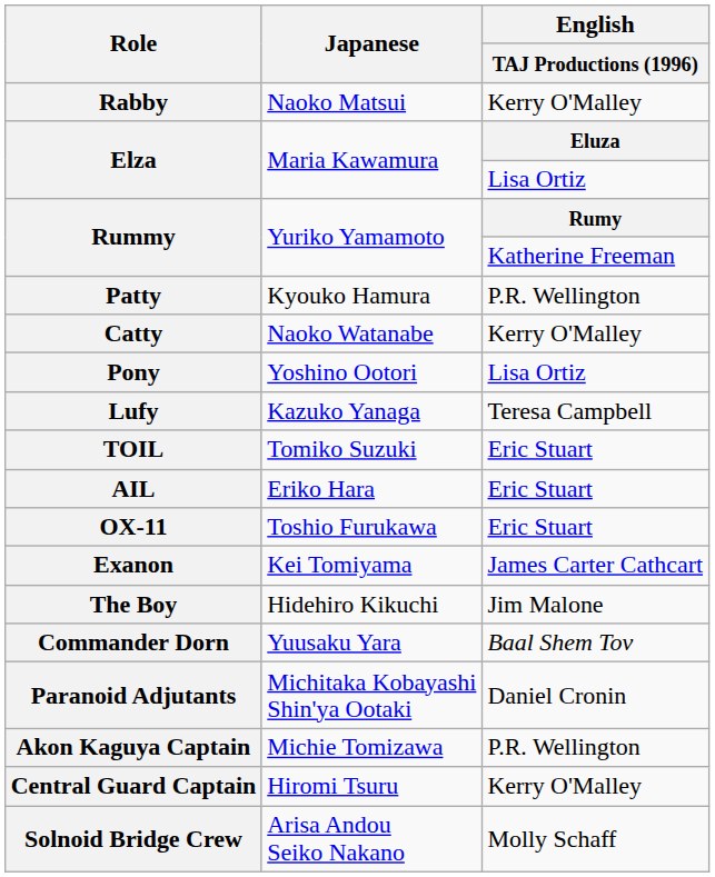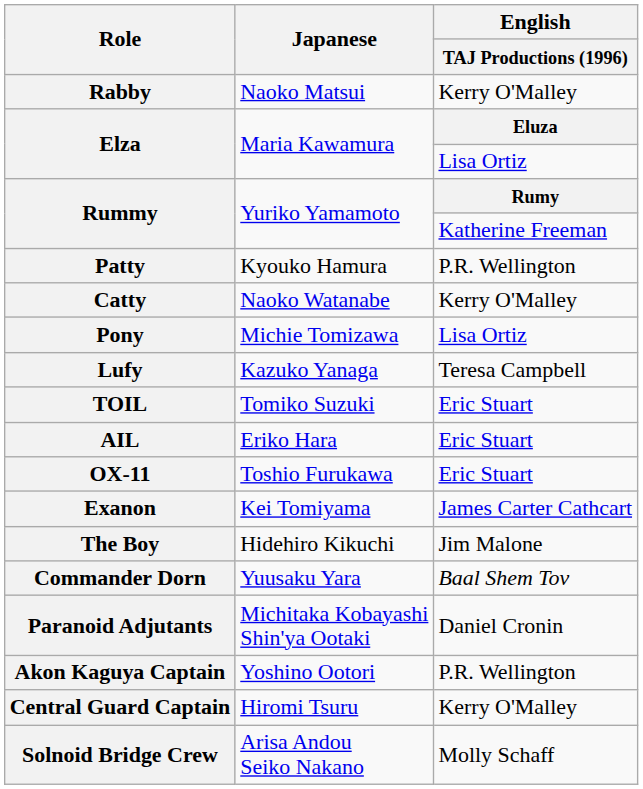 <table class="wikitable mw-collapsible mw-collapsed">
 <tr>
 <th rowspan="2">Role</th>
 <th rowspan="2">Japanese</th>
 <th>English</th>
 </tr>
 <tr>
 <th><small>TAJ Productions (1996)</small></th>
 </tr>
 <tr>
 <th>Rabby</th>
 <td><a href='#'>Naoko Matsui</a></td>
 <td>Kerry O'Malley</td>
 </tr>
 <tr>
 <th rowspan="2">Elza</th>
 <td rowspan="2"><a href='#'>Maria Kawamura</a></td>
 <th><small>Eluza</small></th>
 </tr>
 <tr>
 <td><a href='#'>Lisa Ortiz</a></td>
 </tr>
 <tr>
 <th rowspan="2">Rummy</th>
 <td rowspan="2"><a href='#'>Yuriko Yamamoto</a></td>
 <th><small>Rumy</small></th>
 </tr>
 <tr>
 <td><a href='#'>Katherine Freeman</a></td>
 </tr>
 <tr>
 <th>Patty</th>
 <td>Kyouko Hamura</td>
 <td>P.R. Wellington</td>
 </tr>
 <tr>
 <th>Catty</th>
 <td><a href='#'>Naoko Watanabe</a></td>
 <td>Kerry O'Malley</td>
 </tr>
 <tr>
 <th>Pony</th>
-<td><a href='#'>Yoshino Ootori</a></td>
+<td><a href='#'>Michie Tomizawa</a></td>
 <td><a href='#'>Lisa Ortiz</a></td>
 </tr>
 <tr>
 <th>Lufy</th>
 <td><a href='#'>Kazuko Yanaga</a></td>
 <td>Teresa Campbell</td>
 </tr>
 <tr>
 <th>TOIL</th>
 <td><a href='#'>Tomiko Suzuki</a></td>
 <td><a href='#'>Eric Stuart</a></td>
 </tr>
 <tr>
 <th>AIL</th>
 <td><a href='#'>Eriko Hara</a></td>
 <td><a href='#'>Eric Stuart</a></td>
 </tr>
 <tr>
 <th>OX-11</th>
 <td><a href='#'>Toshio Furukawa</a></td>
 <td><a href='#'>Eric Stuart</a></td>
 </tr>
 <tr>
 <th>Exanon</th>
 <td><a href='#'>Kei Tomiyama</a></td>
 <td><a href='#'>James Carter Cathcart</a></td>
 </tr>
 <tr>
 <th>The Boy</th>
 <td>Hidehiro Kikuchi</td>
 <td>Jim Malone</td>
 </tr>
 <tr>
 <th>Commander Dorn</th>
 <td><a href='#'>Yuusaku Yara</a></td>
 <td><em>Baal Shem Tov</em></td>
 </tr>
 <tr>
 <th>Paranoid Adjutants</th>
 <td><a href='#'>Michitaka Kobayashi</a><br><a href='#'>Shin'ya Ootaki</a></td>
 <td>Daniel Cronin</td>
 </tr>
 <tr>
 <th>Akon Kaguya Captain</th>
-<td><a href='#'>Michie Tomizawa</a></td>
+<td><a href='#'>Yoshino Ootori</a></td>
 <td>P.R. Wellington</td>
 </tr>
 <tr>
 <th>Central Guard Captain</th>
 <td><a href='#'>Hiromi Tsuru</a></td>
 <td>Kerry O'Malley</td>
 </tr>
 <tr>
 <th>Solnoid Bridge Crew</th>
 <td><a href='#'>Arisa Andou</a><br><a href='#'>Seiko Nakano</a></td>
 <td>Molly Schaff</td>
 </tr>
 </table>
